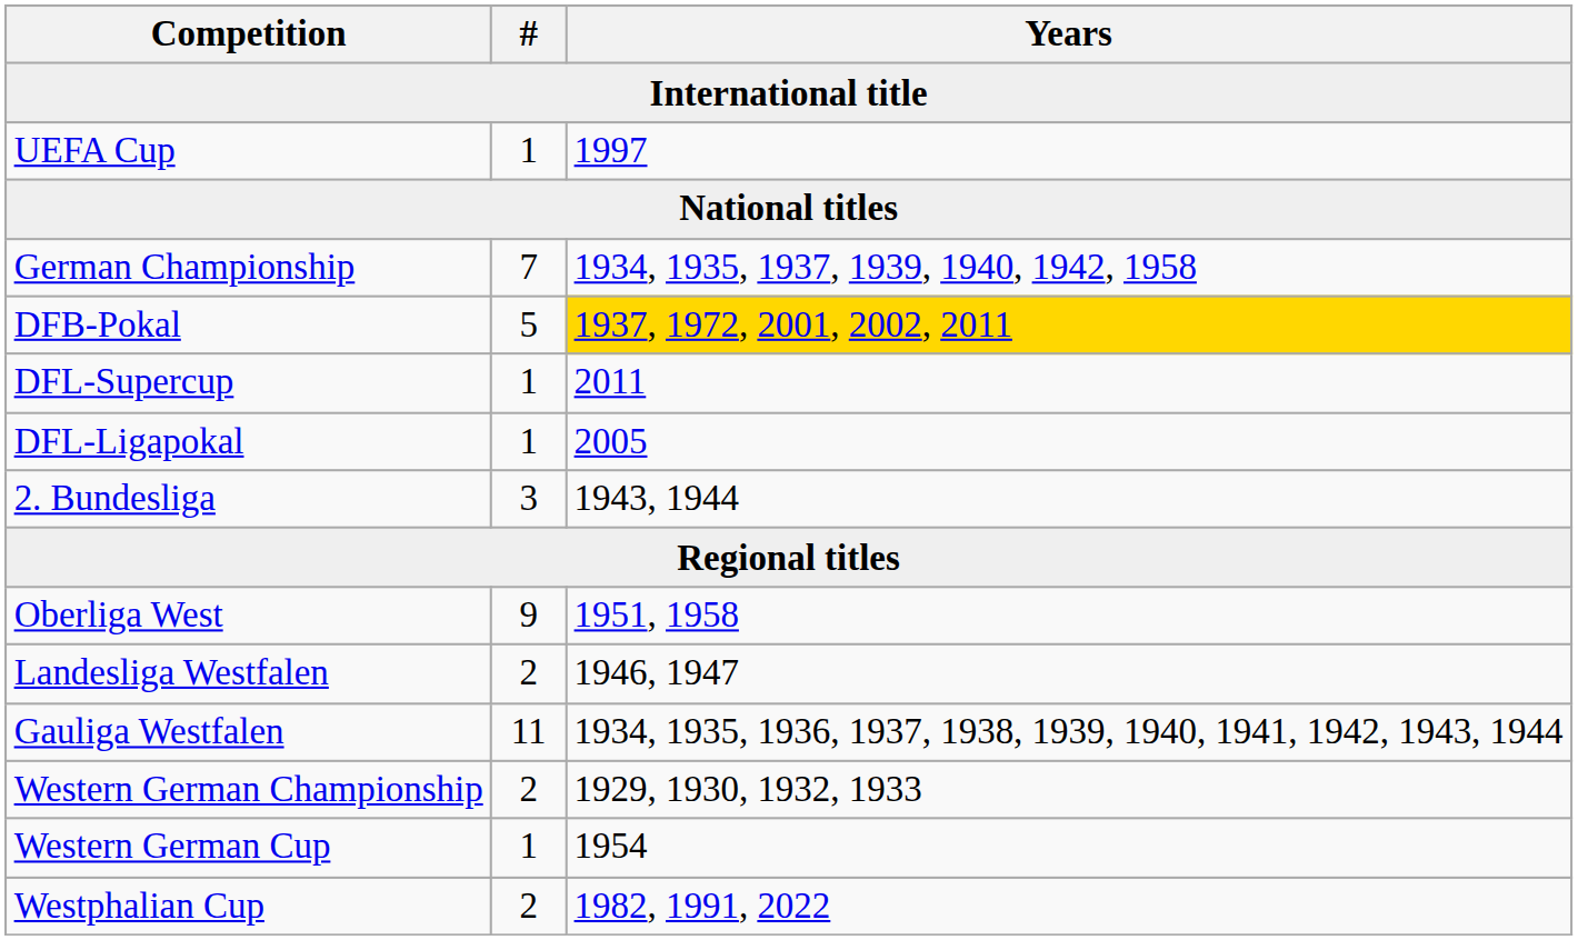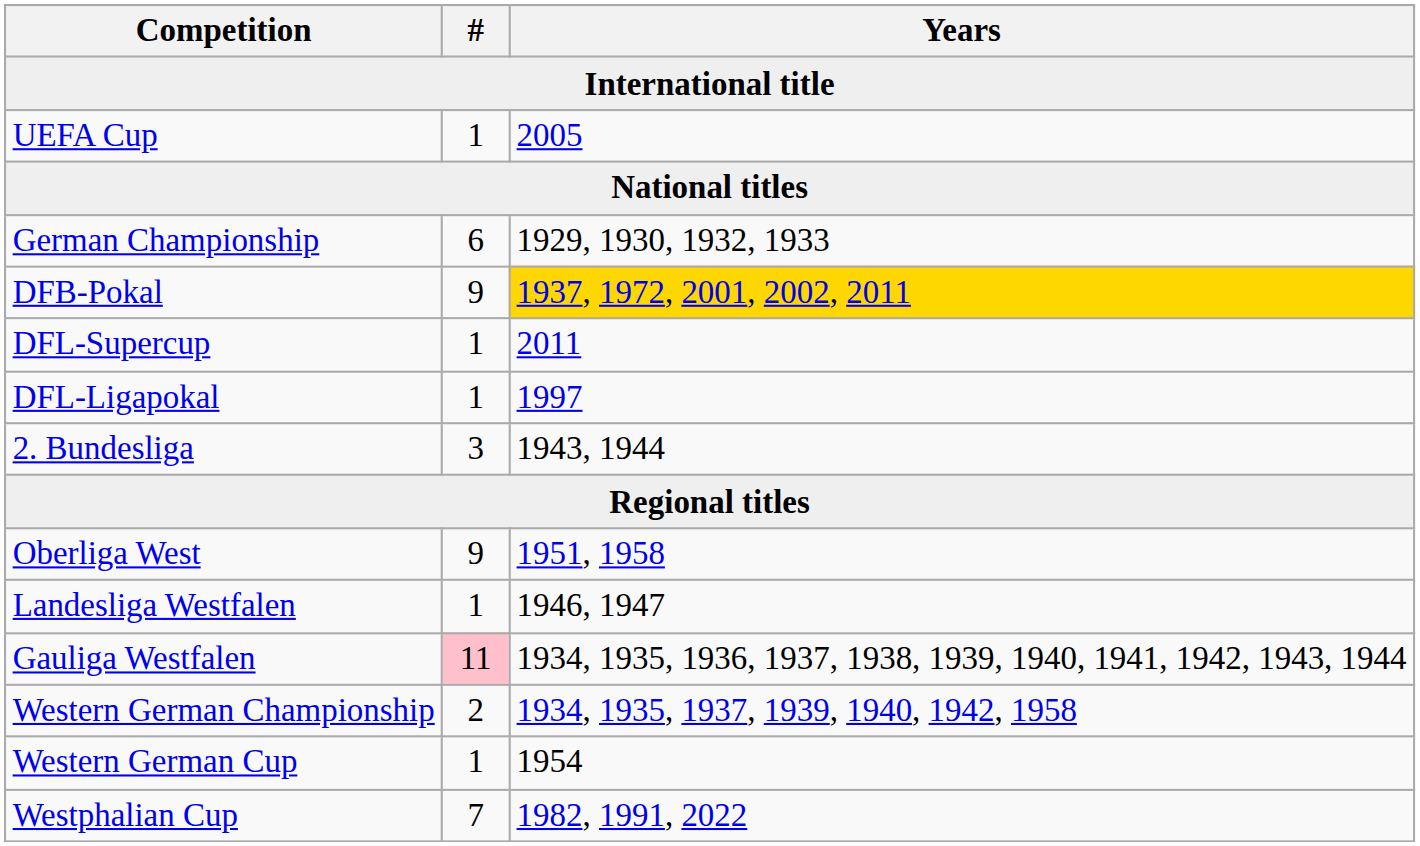 <table class=wikitable>
 <tr>
 <th>Competition</th>
 <th width=25>#</th>
 <th>Years</th>
 </tr>
 <tr>
 <td bgcolor=efefef align=center colspan=3><strong>International title</strong></td>
 </tr>
 <tr>
 <td><a href='#'>UEFA Cup</a></td>
 <td align=center>1</td>
-<td><a href='#'>1997</a></td>
+<td><a href='#'>2005</a></td>
 </tr>
 <tr>
 <td bgcolor=efefef align=center colspan=3><strong>National titles</strong></td>
 </tr>
 <tr>
 <td><a href='#'>German Championship</a></td>
-<td align=center>7</td>
-<td><a href='#'>1934</a>, <a href='#'>1935</a>, <a href='#'>1937</a>, <a href='#'>1939</a>, <a href='#'>1940</a>, <a href='#'>1942</a>, <a href='#'>1958</a></td>
+<td align=center>6</td>
+<td>1929, 1930, 1932, 1933</td>
 </tr>
 <tr>
 <td><a href='#'>DFB-Pokal</a></td>
-<td align=center>5</td>
+<td align=center>9</td>
 <td style="background: gold;"><a href='#'>1937</a>, <a href='#'>1972</a>, <a href='#'>2001</a>, <a href='#'>2002</a>, <a href='#'>2011</a></td>
 </tr>
 <tr>
 <td><a href='#'>DFL-Supercup</a></td>
 <td align=center>1</td>
 <td><a href='#'>2011</a></td>
 </tr>
 <tr>
 <td><a href='#'>DFL-Ligapokal</a></td>
 <td align=center>1</td>
-<td><a href='#'>2005</a></td>
+<td><a href='#'>1997</a></td>
 </tr>
 <tr>
 <td><a href='#'>2. Bundesliga</a></td>
 <td align=center>3</td>
 <td>1943, 1944</td>
 </tr>
 <tr>
 <td bgcolor=efefef align=center colspan=3><strong>Regional titles</strong></td>
 </tr>
 <tr>
 <td><a href='#'>Oberliga West</a></td>
 <td align=center>9</td>
 <td><a href='#'>1951</a>, <a href='#'>1958</a></td>
 </tr>
 <tr>
 <td><a href='#'>Landesliga Westfalen</a></td>
-<td align=center>2</td>
+<td align=center>1</td>
 <td>1946, 1947</td>
 </tr>
 <tr>
 <td><a href='#'>Gauliga Westfalen</a></td>
-<td align=center>11</td>
+<td align=center style="background: pink;">11</td>
 <td>1934, 1935, 1936, 1937, 1938, 1939, 1940, 1941, 1942, 1943, 1944</td>
 </tr>
 <tr>
 <td><a href='#'>Western German Championship</a></td>
 <td align=center>2</td>
-<td>1929, 1930, 1932, 1933</td>
+<td><a href='#'>1934</a>, <a href='#'>1935</a>, <a href='#'>1937</a>, <a href='#'>1939</a>, <a href='#'>1940</a>, <a href='#'>1942</a>, <a href='#'>1958</a></td>
 </tr>
 <tr>
 <td><a href='#'>Western German Cup</a></td>
 <td align=center>1</td>
 <td>1954</td>
 </tr>
 <tr>
 <td><a href='#'>Westphalian Cup</a></td>
-<td align=center>2</td>
+<td align=center>7</td>
 <td><a href='#'>1982</a>, <a href='#'>1991</a>, <a href='#'>2022</a></td>
 </tr>
 </table>
